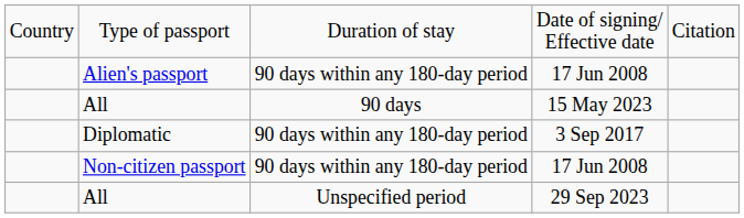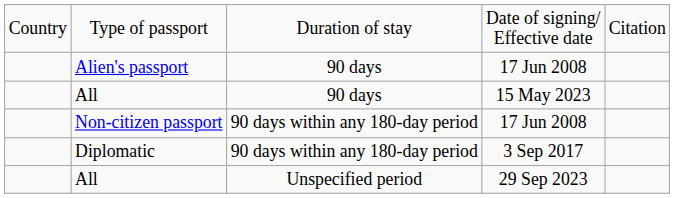 <table class="wikitable collapsible collapsed" style="text-align:center">
 <tr>
 <td>Country</td>
 <td>Type of passport</td>
 <td>Duration of stay</td>
 <td>Date of signing/ <br> Effective date</td>
 <td>Citation</td>
 </tr>
 <tr>
 <td align=Left></td>
 <td align=left><a href='#'>Alien's passport</a></td>
-<td>90 days within any 180-day period</td>
+<td>90 days</td>
 <td>17 Jun 2008</td>
 <td></td>
 </tr>
 <tr>
 <td></td>
 <td align=left>All</td>
 <td>90 days</td>
 <td>15 May 2023</td>
 <td></td>
 </tr>
 <tr>
+<td align=Left></td>
+<td aligh=Left><a href='#'>Non-citizen passport</a></td>
+<td>90 days within any 180-day period</td>
+<td>17 Jun 2008</td>
+<td></td>
+</tr>
+<tr>
 <td></td>
 <td align=left>Diplomatic</td>
 <td>90 days within any 180-day period</td>
 <td>3 Sep 2017</td>
-<td></td>
-</tr>
-<tr>
-<td align=Left></td>
-<td aligh=Left><a href='#'>Non-citizen passport</a></td>
-<td>90 days within any 180-day period</td>
-<td>17 Jun 2008</td>
 <td></td>
 </tr>
 <tr>
 <td></td>
 <td align=left>All</td>
 <td>Unspecified  period</td>
 <td>29 Sep 2023</td>
 <td></td>
 </tr>
 </table>
